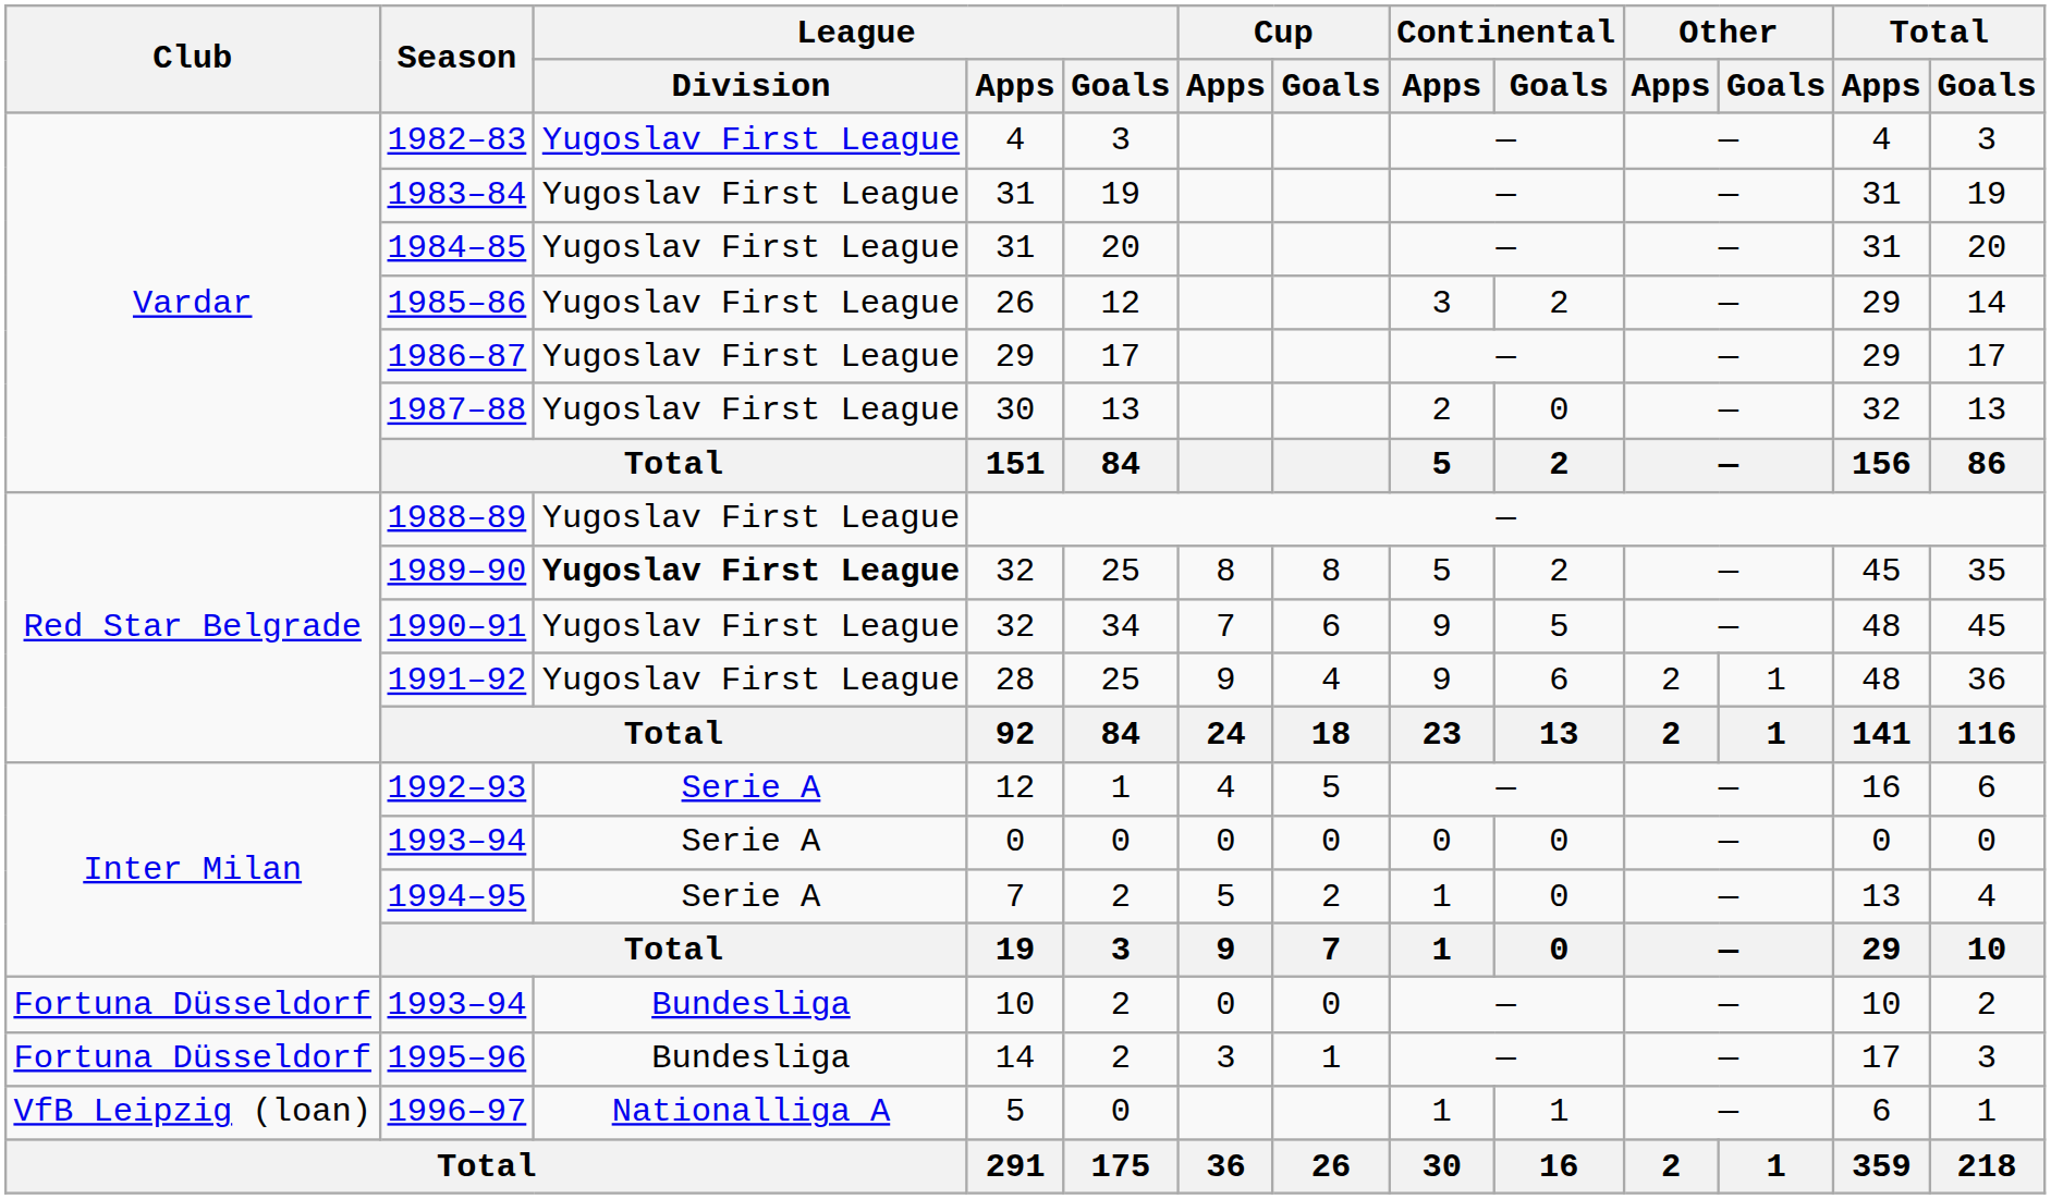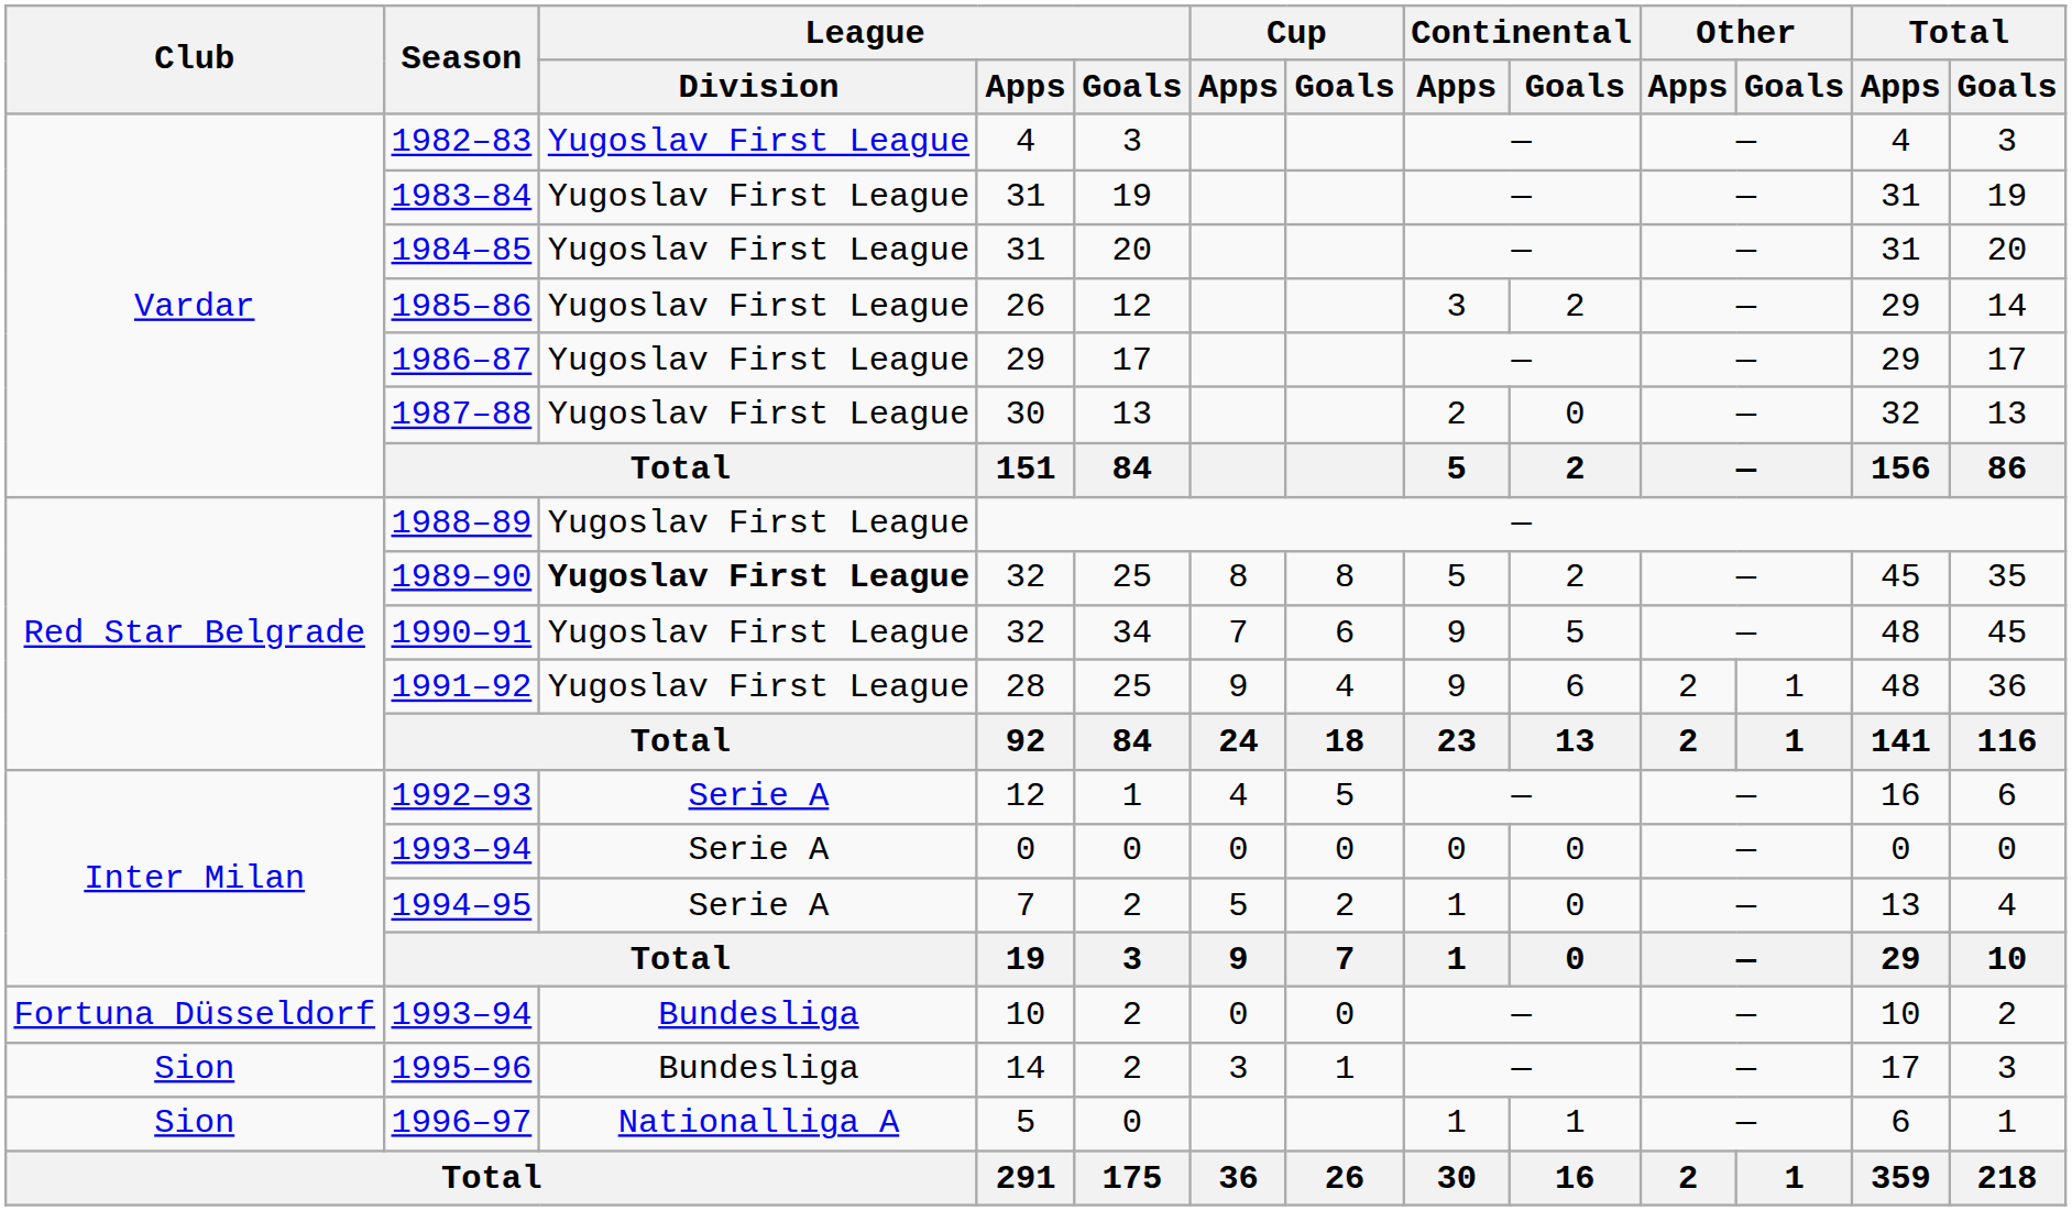 <table class="wikitable" style="text-align:center">
 <tr>
 <th rowspan="2">Club</th>
 <th rowspan="2">Season</th>
 <th colspan="3">League</th>
 <th colspan="2">Cup</th>
 <th colspan="2">Continental</th>
 <th colspan="2">Other</th>
 <th colspan="2">Total</th>
 </tr>
 <tr>
 <th>Division</th>
 <th>Apps</th>
 <th>Goals</th>
 <th>Apps</th>
 <th>Goals</th>
 <th>Apps</th>
 <th>Goals</th>
 <th>Apps</th>
 <th>Goals</th>
 <th>Apps</th>
 <th>Goals</th>
 </tr>
 <tr>
 <td rowspan="7"><a href='#'>Vardar</a></td>
 <td><a href='#'>1982–83</a></td>
 <td><a href='#'>Yugoslav First League</a></td>
 <td>4</td>
 <td>3</td>
 <td></td>
 <td></td>
 <td colspan="2">—</td>
 <td colspan="2">—</td>
 <td>4</td>
 <td>3</td>
 </tr>
 <tr>
 <td><a href='#'>1983–84</a></td>
 <td>Yugoslav First League</td>
 <td>31</td>
 <td>19</td>
 <td></td>
 <td></td>
 <td colspan="2">—</td>
 <td colspan="2">—</td>
 <td>31</td>
 <td>19</td>
 </tr>
 <tr>
 <td><a href='#'>1984–85</a></td>
 <td>Yugoslav First League</td>
 <td>31</td>
 <td>20</td>
 <td></td>
 <td></td>
 <td colspan="2">—</td>
 <td colspan="2">—</td>
 <td>31</td>
 <td>20</td>
 </tr>
 <tr>
 <td><a href='#'>1985–86</a></td>
 <td>Yugoslav First League</td>
 <td>26</td>
 <td>12</td>
 <td></td>
 <td></td>
 <td>3</td>
 <td>2</td>
 <td colspan="2">—</td>
 <td>29</td>
 <td>14</td>
 </tr>
 <tr>
 <td><a href='#'>1986–87</a></td>
 <td>Yugoslav First League</td>
 <td>29</td>
 <td>17</td>
 <td></td>
 <td></td>
 <td colspan="2">—</td>
 <td colspan="2">—</td>
 <td>29</td>
 <td>17</td>
 </tr>
 <tr>
 <td><a href='#'>1987–88</a></td>
 <td>Yugoslav First League</td>
 <td>30</td>
 <td>13</td>
 <td></td>
 <td></td>
 <td>2</td>
 <td>0</td>
 <td colspan="2">—</td>
 <td>32</td>
 <td>13</td>
 </tr>
 <tr>
 <th colspan="2">Total</th>
 <th>151</th>
 <th>84</th>
 <th></th>
 <th></th>
 <th>5</th>
 <th>2</th>
 <th colspan="2">—</th>
 <th>156</th>
 <th>86</th>
 </tr>
 <tr>
 <td rowspan="5"><a href='#'>Red Star Belgrade</a></td>
 <td><a href='#'>1988–89</a></td>
 <td>Yugoslav First League</td>
 <td colspan="11">—</td>
 </tr>
 <tr>
 <td><a href='#'>1989–90</a></td>
 <td><strong>Yugoslav First League</strong></td>
 <td>32</td>
 <td>25</td>
 <td>8</td>
 <td>8</td>
 <td>5</td>
 <td>2</td>
 <td colspan="2">—</td>
 <td>45</td>
 <td>35</td>
 </tr>
 <tr>
 <td><a href='#'>1990–91</a></td>
 <td>Yugoslav First League</td>
 <td>32</td>
 <td>34</td>
 <td>7</td>
 <td>6</td>
 <td>9</td>
 <td>5</td>
 <td colspan="2">—</td>
 <td>48</td>
 <td>45</td>
 </tr>
 <tr>
 <td><a href='#'>1991–92</a></td>
 <td>Yugoslav First League</td>
 <td>28</td>
 <td>25</td>
 <td>9</td>
 <td>4</td>
 <td>9</td>
 <td>6</td>
 <td>2</td>
 <td>1</td>
 <td>48</td>
 <td>36</td>
 </tr>
 <tr>
 <th colspan="2">Total</th>
 <th>92</th>
 <th>84</th>
 <th>24</th>
 <th>18</th>
 <th>23</th>
 <th>13</th>
 <th>2</th>
 <th>1</th>
 <th>141</th>
 <th>116</th>
 </tr>
 <tr>
 <td rowspan="4"><a href='#'>Inter Milan</a></td>
 <td><a href='#'>1992–93</a></td>
 <td><a href='#'>Serie A</a></td>
 <td>12</td>
 <td>1</td>
 <td>4</td>
 <td>5</td>
 <td colspan="2">—</td>
 <td colspan="2">—</td>
 <td>16</td>
 <td>6</td>
 </tr>
 <tr>
 <td><a href='#'>1993–94</a></td>
 <td>Serie A</td>
 <td>0</td>
 <td>0</td>
 <td>0</td>
 <td>0</td>
 <td>0</td>
 <td>0</td>
 <td colspan="2">—</td>
 <td>0</td>
 <td>0</td>
 </tr>
 <tr>
 <td><a href='#'>1994–95</a></td>
 <td>Serie A</td>
 <td>7</td>
 <td>2</td>
 <td>5</td>
 <td>2</td>
 <td>1</td>
 <td>0</td>
 <td colspan="2">—</td>
 <td>13</td>
 <td>4</td>
 </tr>
 <tr>
 <th colspan="2">Total</th>
 <th>19</th>
 <th>3</th>
 <th>9</th>
 <th>7</th>
 <th>1</th>
 <th>0</th>
 <th colspan="2">—</th>
 <th>29</th>
 <th>10</th>
 </tr>
 <tr>
 <td><a href='#'>Fortuna Düsseldorf</a></td>
 <td><a href='#'>1993–94</a></td>
 <td><a href='#'>Bundesliga</a></td>
 <td>10</td>
 <td>2</td>
 <td>0</td>
 <td>0</td>
 <td colspan="2">—</td>
 <td colspan="2">—</td>
 <td>10</td>
 <td>2</td>
 </tr>
 <tr>
-<td><a href='#'>Fortuna Düsseldorf</a></td>
+<td><a href='#'>Sion</a></td>
 <td><a href='#'>1995–96</a></td>
 <td>Bundesliga</td>
 <td>14</td>
 <td>2</td>
 <td>3</td>
 <td>1</td>
 <td colspan="2">—</td>
 <td colspan="2">—</td>
 <td>17</td>
 <td>3</td>
 </tr>
 <tr>
-<td><a href='#'>VfB Leipzig</a> (loan)</td>
+<td><a href='#'>Sion</a></td>
 <td><a href='#'>1996–97</a></td>
 <td><a href='#'>Nationalliga A</a></td>
 <td>5</td>
 <td>0</td>
 <td></td>
 <td></td>
 <td>1</td>
 <td>1</td>
 <td colspan="2">—</td>
 <td>6</td>
 <td>1</td>
 </tr>
 <tr>
 <th colspan="3">Total</th>
 <th>291</th>
 <th>175</th>
 <th>36</th>
 <th>26</th>
 <th>30</th>
 <th>16</th>
 <th>2</th>
 <th>1</th>
 <th>359</th>
 <th>218</th>
 </tr>
 </table>
